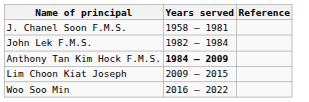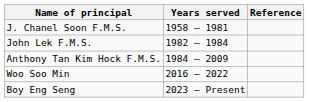 <table class="wikitable">
 <tr>
 <th>Name of principal</th>
 <th>Years served</th>
 <th>Reference</th>
 </tr>
 <tr>
 <td>J. Chanel Soon F.M.S.</td>
 <td>1958 – 1981</td>
 <td></td>
 </tr>
 <tr>
 <td>John Lek F.M.S.</td>
 <td>1982 – 1984</td>
 <td></td>
 </tr>
 <tr>
 <td>Anthony Tan Kim Hock F.M.S.</td>
-<td><strong>1984 – 2009</strong></td>
-<td></td>
-</tr>
-<tr>
-<td>Lim Choon Kiat Joseph</td>
-<td>2009 – 2015</td>
+<td>1984 – 2009</td>
 <td></td>
 </tr>
 <tr>
 <td>Woo Soo Min</td>
 <td>2016 – 2022</td>
 <td></td>
 </tr>
+<tr>
+<td>Boy Eng Seng</td>
+<td>2023 – Present</td>
+<td></td>
+</tr>
 </table>
